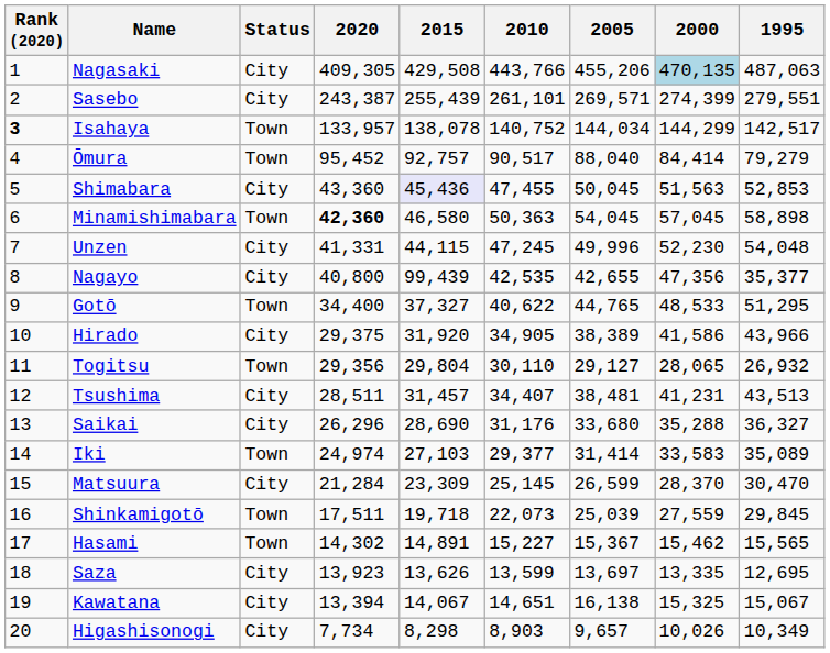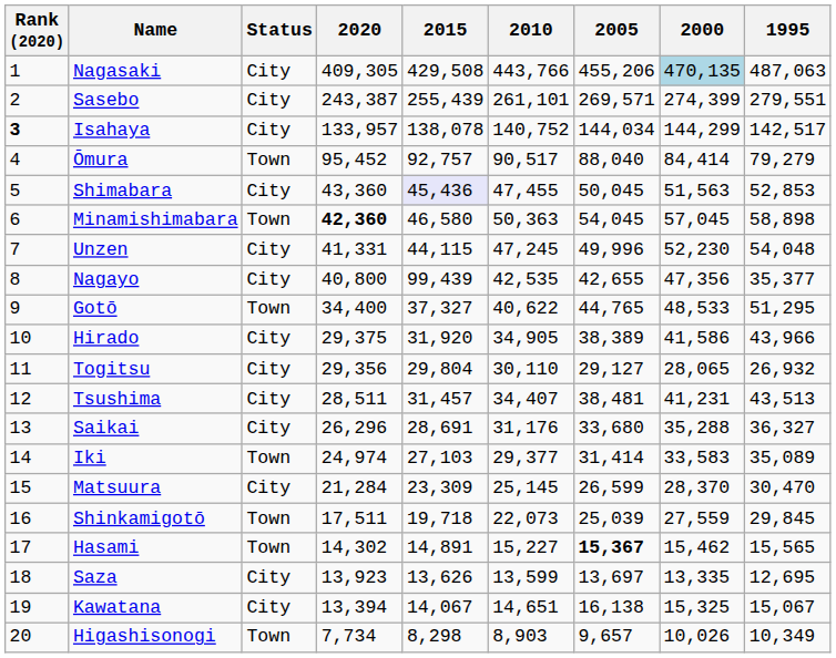 <table class="wikitable sortable">
 <tr>
 <th>Rank<br><small>(2020)</small></th>
 <th>Name</th>
 <th>Status</th>
 <th>2020</th>
 <th>2015</th>
 <th>2010</th>
 <th>2005</th>
 <th>2000</th>
 <th>1995</th>
 </tr>
 <tr>
 <td>1</td>
 <td><a href='#'>Nagasaki</a></td>
 <td>City</td>
 <td>409,305</td>
 <td>429,508</td>
 <td>443,766</td>
 <td>455,206</td>
 <td style="background: lightblue;">470,135</td>
 <td>487,063</td>
 </tr>
 <tr>
 <td>2</td>
 <td><a href='#'>Sasebo</a></td>
 <td>City</td>
 <td>243,387</td>
 <td>255,439</td>
 <td>261,101</td>
 <td>269,571</td>
 <td>274,399</td>
 <td>279,551</td>
 </tr>
 <tr>
 <td><strong>3</strong></td>
 <td><a href='#'>Isahaya</a></td>
-<td>Town</td>
+<td>City</td>
 <td>133,957</td>
 <td>138,078</td>
 <td>140,752</td>
 <td>144,034</td>
 <td>144,299</td>
 <td>142,517</td>
 </tr>
 <tr>
 <td>4</td>
 <td><a href='#'>Ōmura</a></td>
 <td>Town</td>
 <td>95,452</td>
 <td>92,757</td>
 <td>90,517</td>
 <td>88,040</td>
 <td>84,414</td>
 <td>79,279</td>
 </tr>
 <tr>
 <td>5</td>
 <td><a href='#'>Shimabara</a></td>
 <td>City</td>
 <td>43,360</td>
 <td style="background: lavender;">45,436</td>
 <td>47,455</td>
 <td>50,045</td>
 <td>51,563</td>
 <td>52,853</td>
 </tr>
 <tr>
 <td>6</td>
 <td><a href='#'>Minamishimabara</a></td>
 <td>Town</td>
 <td><strong>42,360</strong></td>
 <td>46,580</td>
 <td>50,363</td>
 <td>54,045</td>
 <td>57,045</td>
 <td>58,898</td>
 </tr>
 <tr>
 <td>7</td>
 <td><a href='#'>Unzen</a></td>
 <td>City</td>
 <td>41,331</td>
 <td>44,115</td>
 <td>47,245</td>
 <td>49,996</td>
 <td>52,230</td>
 <td>54,048</td>
 </tr>
 <tr>
 <td>8</td>
 <td><a href='#'>Nagayo</a></td>
 <td>City</td>
 <td>40,800</td>
 <td>99,439</td>
 <td>42,535</td>
 <td>42,655</td>
 <td>47,356</td>
 <td>35,377</td>
 </tr>
 <tr>
 <td>9</td>
 <td><a href='#'>Gotō</a></td>
 <td>Town</td>
 <td>34,400</td>
 <td>37,327</td>
 <td>40,622</td>
 <td>44,765</td>
 <td>48,533</td>
 <td>51,295</td>
 </tr>
 <tr>
 <td>10</td>
 <td><a href='#'>Hirado</a></td>
 <td>City</td>
 <td>29,375</td>
 <td>31,920</td>
 <td>34,905</td>
 <td>38,389</td>
 <td>41,586</td>
 <td>43,966</td>
 </tr>
 <tr>
 <td>11</td>
 <td><a href='#'>Togitsu</a></td>
-<td>Town</td>
+<td>City</td>
 <td>29,356</td>
 <td>29,804</td>
 <td>30,110</td>
 <td>29,127</td>
 <td>28,065</td>
 <td>26,932</td>
 </tr>
 <tr>
 <td>12</td>
 <td><a href='#'>Tsushima</a></td>
 <td>City</td>
 <td>28,511</td>
 <td>31,457</td>
 <td>34,407</td>
 <td>38,481</td>
 <td>41,231</td>
 <td>43,513</td>
 </tr>
 <tr>
 <td>13</td>
 <td><a href='#'>Saikai</a></td>
 <td>City</td>
 <td>26,296</td>
-<td>28,690</td>
+<td>28,691</td>
 <td>31,176</td>
 <td>33,680</td>
 <td>35,288</td>
 <td>36,327</td>
 </tr>
 <tr>
 <td>14</td>
 <td><a href='#'>Iki</a></td>
 <td>Town</td>
 <td>24,974</td>
 <td>27,103</td>
 <td>29,377</td>
 <td>31,414</td>
 <td>33,583</td>
 <td>35,089</td>
 </tr>
 <tr>
 <td>15</td>
 <td><a href='#'>Matsuura</a></td>
 <td>City</td>
 <td>21,284</td>
 <td>23,309</td>
 <td>25,145</td>
 <td>26,599</td>
 <td>28,370</td>
 <td>30,470</td>
 </tr>
 <tr>
 <td>16</td>
 <td><a href='#'>Shinkamigotō</a></td>
 <td>Town</td>
 <td>17,511</td>
 <td>19,718</td>
 <td>22,073</td>
 <td>25,039</td>
 <td>27,559</td>
 <td>29,845</td>
 </tr>
 <tr>
 <td>17</td>
 <td><a href='#'>Hasami</a></td>
 <td>Town</td>
 <td>14,302</td>
 <td>14,891</td>
 <td>15,227</td>
-<td>15,367</td>
+<td><strong>15,367</strong></td>
 <td>15,462</td>
 <td>15,565</td>
 </tr>
 <tr>
 <td>18</td>
 <td><a href='#'>Saza</a></td>
 <td>City</td>
 <td>13,923</td>
 <td>13,626</td>
 <td>13,599</td>
 <td>13,697</td>
 <td>13,335</td>
 <td>12,695</td>
 </tr>
 <tr>
 <td>19</td>
 <td><a href='#'>Kawatana</a></td>
 <td>City</td>
 <td>13,394</td>
 <td>14,067</td>
 <td>14,651</td>
 <td>16,138</td>
 <td>15,325</td>
 <td>15,067</td>
 </tr>
 <tr>
 <td>20</td>
 <td><a href='#'>Higashisonogi</a></td>
-<td>City</td>
+<td>Town</td>
 <td>7,734</td>
 <td>8,298</td>
 <td>8,903</td>
 <td>9,657</td>
 <td>10,026</td>
 <td>10,349</td>
 </tr>
 </table>
